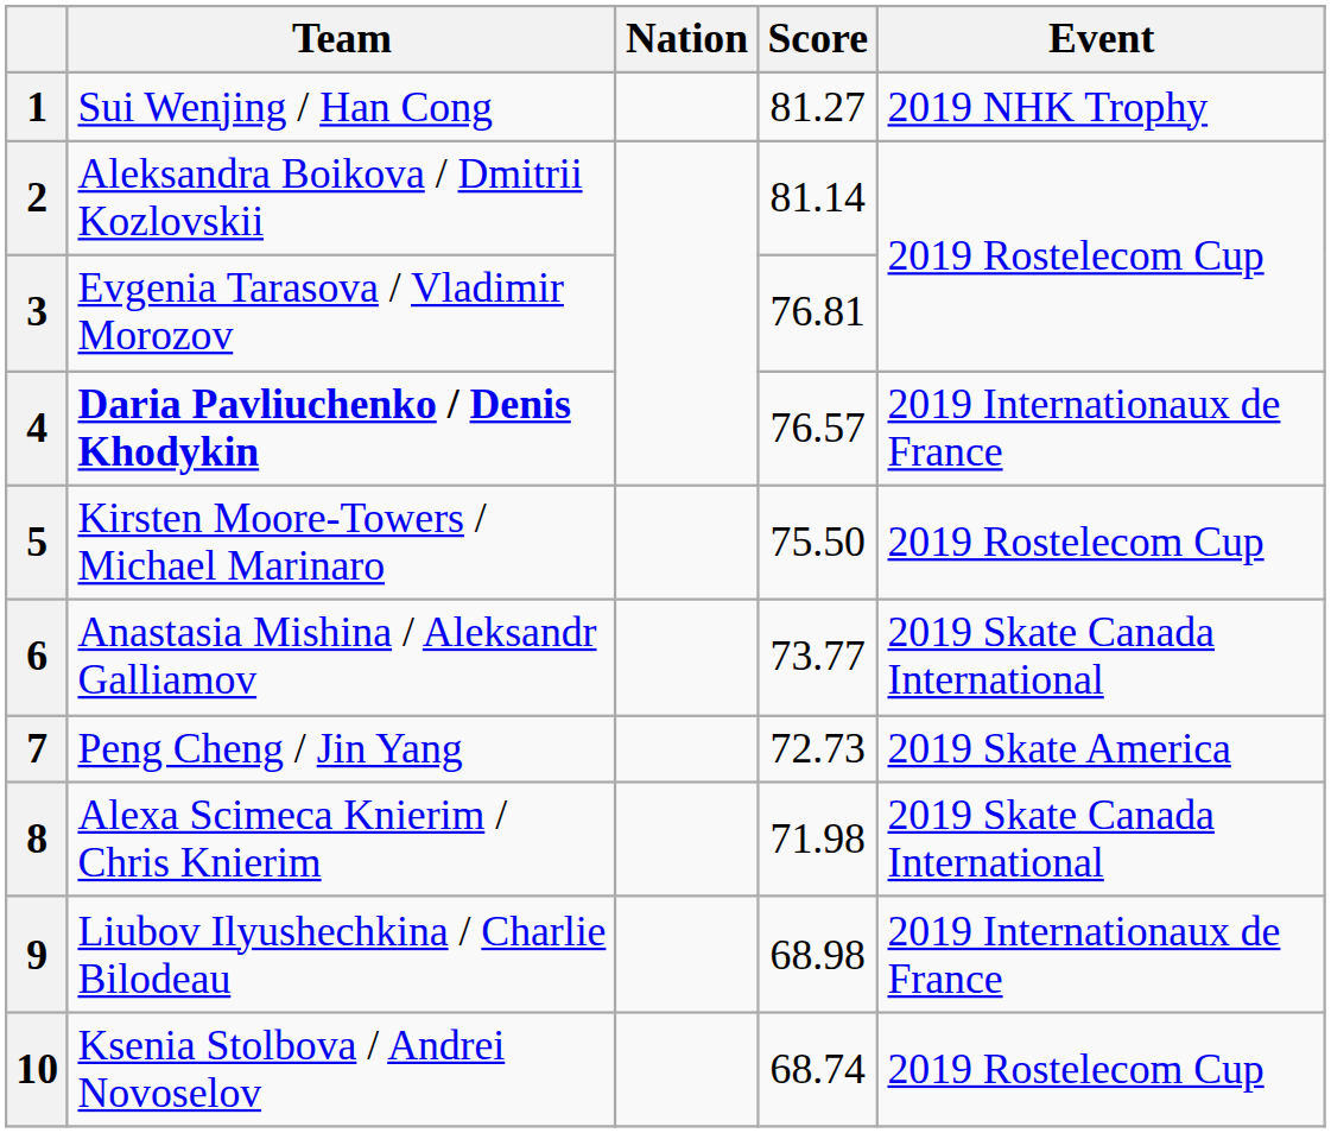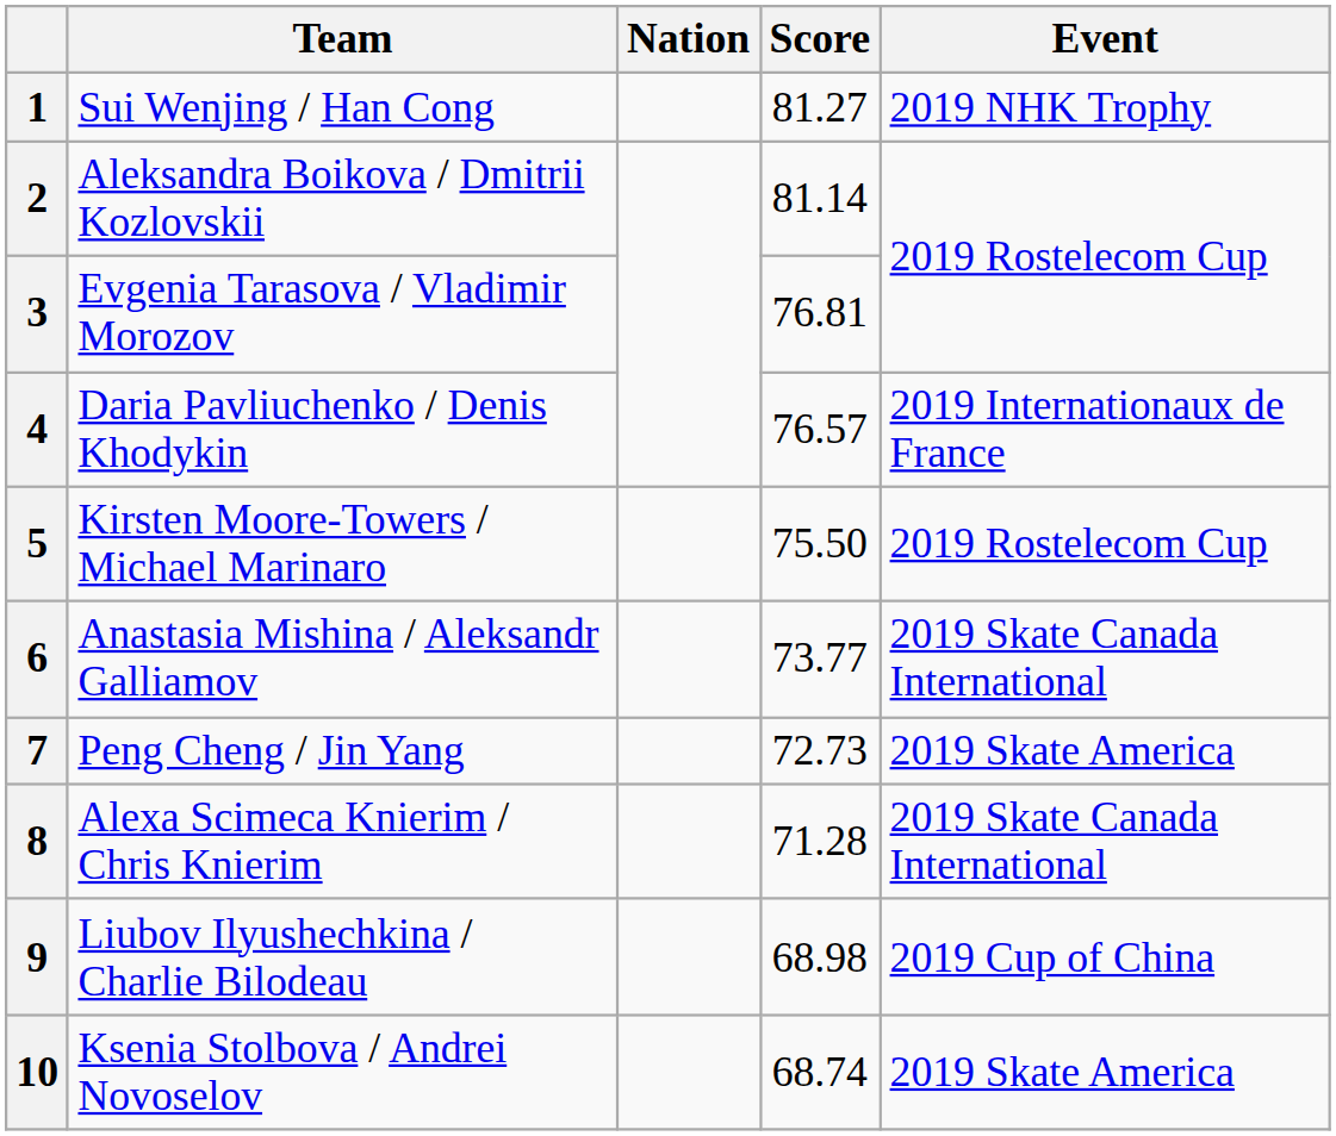 <table class="wikitable sortable" style="text-align:left; width:80%">
 <tr>
 <th scope="col"></th>
 <th scope="col">Team</th>
 <th scope="col">Nation</th>
 <th scope="col">Score</th>
 <th scope="col">Event</th>
 </tr>
 <tr>
 <th scope="row">1</th>
 <td><a href='#'>Sui Wenjing</a> / <a href='#'>Han Cong</a></td>
 <td></td>
 <td style="text-align:center;">81.27</td>
 <td><a href='#'>2019 NHK Trophy</a></td>
 </tr>
 <tr>
 <th scope="row">2</th>
 <td><a href='#'>Aleksandra Boikova</a> / <a href='#'>Dmitrii Kozlovskii</a></td>
 <td rowspan="3"></td>
 <td style="text-align:center;">81.14</td>
 <td rowspan="2"><a href='#'>2019 Rostelecom Cup</a></td>
 </tr>
 <tr>
 <th scope="row">3</th>
 <td><a href='#'>Evgenia Tarasova</a> / <a href='#'>Vladimir Morozov</a></td>
 <td style="text-align:center;">76.81</td>
 </tr>
 <tr>
 <th scope="row">4</th>
-<td><strong><a href='#'>Daria Pavliuchenko</a> / <a href='#'>Denis Khodykin</a></strong></td>
+<td><a href='#'>Daria Pavliuchenko</a> / <a href='#'>Denis Khodykin</a></td>
 <td style="text-align:center;">76.57</td>
 <td><a href='#'>2019 Internationaux de France</a></td>
 </tr>
 <tr>
 <th scope="row">5</th>
 <td><a href='#'>Kirsten Moore-Towers</a> / <a href='#'>Michael Marinaro</a></td>
 <td></td>
 <td style="text-align:center;">75.50</td>
 <td><a href='#'>2019 Rostelecom Cup</a></td>
 </tr>
 <tr>
 <th scope="row">6</th>
 <td><a href='#'>Anastasia Mishina</a> / <a href='#'>Aleksandr Galliamov</a></td>
 <td></td>
 <td style="text-align:center;">73.77</td>
 <td><a href='#'>2019 Skate Canada International</a></td>
 </tr>
 <tr>
 <th scope="row">7</th>
 <td><a href='#'>Peng Cheng</a> / <a href='#'>Jin Yang</a></td>
 <td></td>
 <td style="text-align:center;">72.73</td>
 <td><a href='#'>2019 Skate America</a></td>
 </tr>
 <tr>
 <th scope="row">8</th>
 <td><a href='#'>Alexa Scimeca Knierim</a> / <a href='#'>Chris Knierim</a></td>
 <td></td>
-<td style="text-align:center;">71.98</td>
+<td style="text-align:center;">71.28</td>
 <td><a href='#'>2019 Skate Canada International</a></td>
 </tr>
 <tr>
 <th scope="row">9</th>
 <td><a href='#'>Liubov Ilyushechkina</a> / <a href='#'>Charlie Bilodeau</a></td>
 <td></td>
 <td style="text-align:center;">68.98</td>
-<td><a href='#'>2019 Internationaux de France</a></td>
+<td><a href='#'>2019 Cup of China</a></td>
 </tr>
 <tr>
 <th scope="row">10</th>
 <td><a href='#'>Ksenia Stolbova</a> / <a href='#'>Andrei Novoselov</a></td>
 <td></td>
 <td style="text-align:center;">68.74</td>
-<td><a href='#'>2019 Rostelecom Cup</a></td>
+<td><a href='#'>2019 Skate America</a></td>
 </tr>
 </table>
